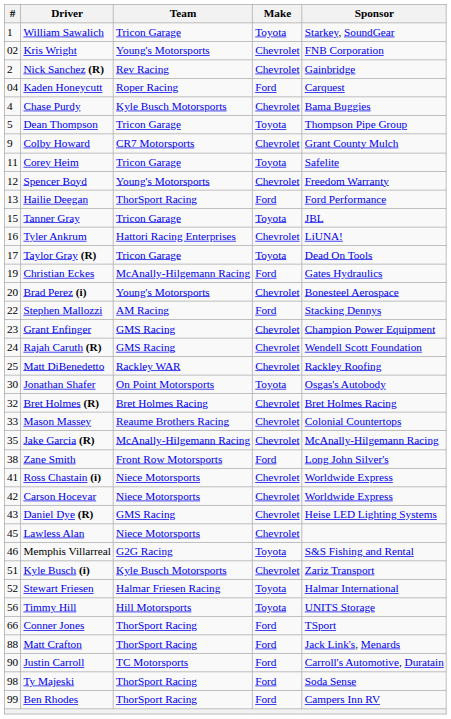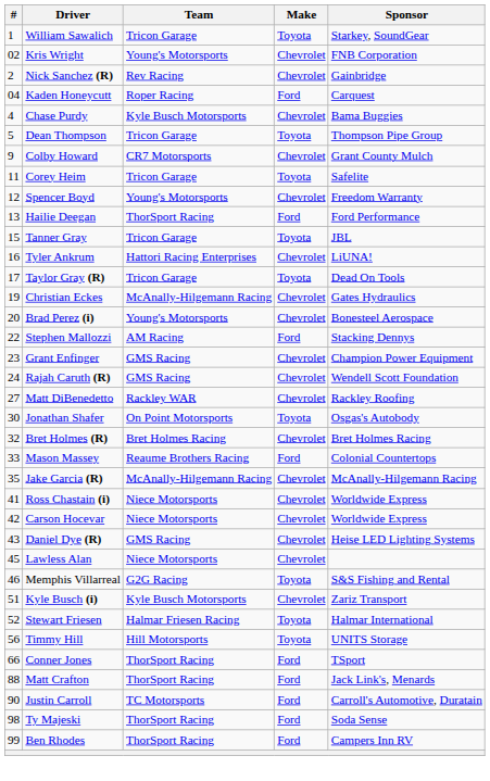 <table class="wikitable" style="font-size: 95%;">
 <tr>
 <th>#</th>
 <th>Driver</th>
 <th>Team</th>
 <th>Make</th>
 <th>Sponsor</th>
 </tr>
 <tr>
 <td>1</td>
 <td><a href='#'>William Sawalich</a></td>
 <td><a href='#'>Tricon Garage</a></td>
 <td><a href='#'>Toyota</a></td>
 <td><a href='#'>Starkey</a>, <a href='#'>SoundGear</a></td>
 </tr>
 <tr>
 <td>02</td>
 <td><a href='#'>Kris Wright</a></td>
 <td><a href='#'>Young's Motorsports</a></td>
 <td><a href='#'>Chevrolet</a></td>
 <td><a href='#'>FNB Corporation</a></td>
 </tr>
 <tr>
 <td>2</td>
 <td><a href='#'>Nick Sanchez</a> <strong>(R)</strong></td>
 <td><a href='#'>Rev Racing</a></td>
 <td><a href='#'>Chevrolet</a></td>
 <td><a href='#'>Gainbridge</a></td>
 </tr>
 <tr>
 <td>04</td>
 <td><a href='#'>Kaden Honeycutt</a></td>
 <td><a href='#'>Roper Racing</a></td>
 <td><a href='#'>Ford</a></td>
 <td><a href='#'>Carquest</a></td>
 </tr>
 <tr>
 <td>4</td>
 <td><a href='#'>Chase Purdy</a></td>
 <td><a href='#'>Kyle Busch Motorsports</a></td>
 <td><a href='#'>Chevrolet</a></td>
 <td><a href='#'>Bama Buggies</a></td>
 </tr>
 <tr>
 <td>5</td>
 <td><a href='#'>Dean Thompson</a></td>
 <td><a href='#'>Tricon Garage</a></td>
 <td><a href='#'>Toyota</a></td>
 <td><a href='#'>Thompson Pipe Group</a></td>
 </tr>
 <tr>
 <td>9</td>
 <td><a href='#'>Colby Howard</a></td>
 <td><a href='#'>CR7 Motorsports</a></td>
 <td><a href='#'>Chevrolet</a></td>
 <td><a href='#'>Grant County Mulch</a></td>
 </tr>
 <tr>
 <td>11</td>
 <td><a href='#'>Corey Heim</a></td>
 <td><a href='#'>Tricon Garage</a></td>
 <td><a href='#'>Toyota</a></td>
 <td><a href='#'>Safelite</a></td>
 </tr>
 <tr>
 <td>12</td>
 <td><a href='#'>Spencer Boyd</a></td>
 <td><a href='#'>Young's Motorsports</a></td>
 <td><a href='#'>Chevrolet</a></td>
 <td><a href='#'>Freedom Warranty</a></td>
 </tr>
 <tr>
 <td>13</td>
 <td><a href='#'>Hailie Deegan</a></td>
 <td><a href='#'>ThorSport Racing</a></td>
 <td><a href='#'>Ford</a></td>
 <td><a href='#'>Ford Performance</a></td>
 </tr>
 <tr>
 <td>15</td>
 <td><a href='#'>Tanner Gray</a></td>
 <td><a href='#'>Tricon Garage</a></td>
 <td><a href='#'>Toyota</a></td>
 <td><a href='#'>JBL</a></td>
 </tr>
 <tr>
 <td>16</td>
 <td><a href='#'>Tyler Ankrum</a></td>
 <td><a href='#'>Hattori Racing Enterprises</a></td>
 <td><a href='#'>Chevrolet</a></td>
 <td><a href='#'>LiUNA!</a></td>
 </tr>
 <tr>
 <td>17</td>
 <td><a href='#'>Taylor Gray</a> <strong>(R)</strong></td>
 <td><a href='#'>Tricon Garage</a></td>
 <td><a href='#'>Toyota</a></td>
 <td><a href='#'>Dead On Tools</a></td>
 </tr>
 <tr>
 <td>19</td>
 <td><a href='#'>Christian Eckes</a></td>
 <td><a href='#'>McAnally-Hilgemann Racing</a></td>
-<td><a href='#'>Ford</a></td>
+<td><a href='#'>Chevrolet</a></td>
 <td><a href='#'>Gates Hydraulics</a></td>
 </tr>
 <tr>
 <td>20</td>
 <td><a href='#'>Brad Perez</a> <strong>(i)</strong></td>
 <td><a href='#'>Young's Motorsports</a></td>
 <td><a href='#'>Chevrolet</a></td>
 <td><a href='#'>Bonesteel Aerospace</a></td>
 </tr>
 <tr>
 <td>22</td>
 <td nowrap><a href='#'>Stephen Mallozzi</a></td>
 <td><a href='#'>AM Racing</a></td>
 <td><a href='#'>Ford</a></td>
 <td><a href='#'>Stacking Dennys</a></td>
 </tr>
 <tr>
 <td>23</td>
 <td><a href='#'>Grant Enfinger</a></td>
 <td><a href='#'>GMS Racing</a></td>
 <td><a href='#'>Chevrolet</a></td>
 <td nowrap><a href='#'>Champion Power Equipment</a></td>
 </tr>
 <tr>
 <td>24</td>
 <td><a href='#'>Rajah Caruth</a> <strong>(R)</strong></td>
 <td><a href='#'>GMS Racing</a></td>
 <td><a href='#'>Chevrolet</a></td>
 <td><a href='#'>Wendell Scott Foundation</a></td>
 </tr>
 <tr>
-<td>25</td>
+<td>27</td>
 <td><a href='#'>Matt DiBenedetto</a></td>
 <td><a href='#'>Rackley WAR</a></td>
 <td><a href='#'>Chevrolet</a></td>
 <td><a href='#'>Rackley Roofing</a></td>
 </tr>
 <tr>
 <td>30</td>
 <td><a href='#'>Jonathan Shafer</a></td>
 <td><a href='#'>On Point Motorsports</a></td>
 <td><a href='#'>Toyota</a></td>
 <td><a href='#'>Osgas's Autobody</a></td>
 </tr>
 <tr>
 <td>32</td>
 <td><a href='#'>Bret Holmes</a> <strong>(R)</strong></td>
 <td><a href='#'>Bret Holmes Racing</a></td>
 <td><a href='#'>Chevrolet</a></td>
 <td><a href='#'>Bret Holmes Racing</a></td>
 </tr>
 <tr>
 <td>33</td>
 <td><a href='#'>Mason Massey</a></td>
 <td><a href='#'>Reaume Brothers Racing</a></td>
-<td><a href='#'>Chevrolet</a></td>
+<td><a href='#'>Ford</a></td>
 <td><a href='#'>Colonial Countertops</a></td>
 </tr>
 <tr>
 <td>35</td>
 <td><a href='#'>Jake Garcia</a> <strong>(R)</strong></td>
 <td nowrap=""><a href='#'>McAnally-Hilgemann Racing</a></td>
 <td><a href='#'>Chevrolet</a></td>
 <td><a href='#'>McAnally-Hilgemann Racing</a></td>
-</tr>
-<tr>
-<td>38</td>
-<td><a href='#'>Zane Smith</a></td>
-<td><a href='#'>Front Row Motorsports</a></td>
-<td><a href='#'>Ford</a></td>
-<td><a href='#'>Long John Silver's</a></td>
 </tr>
 <tr>
 <td>41</td>
 <td><a href='#'>Ross Chastain</a> <strong>(i)</strong></td>
 <td><a href='#'>Niece Motorsports</a></td>
 <td><a href='#'>Chevrolet</a></td>
 <td><a href='#'>Worldwide Express</a></td>
 </tr>
 <tr>
 <td>42</td>
 <td><a href='#'>Carson Hocevar</a></td>
 <td><a href='#'>Niece Motorsports</a></td>
 <td><a href='#'>Chevrolet</a></td>
 <td><a href='#'>Worldwide Express</a></td>
 </tr>
 <tr>
 <td>43</td>
 <td><a href='#'>Daniel Dye</a> <strong>(R)</strong></td>
 <td><a href='#'>GMS Racing</a></td>
 <td><a href='#'>Chevrolet</a></td>
 <td><a href='#'>Heise LED Lighting Systems</a></td>
 </tr>
 <tr>
 <td>45</td>
 <td><a href='#'>Lawless Alan</a></td>
 <td><a href='#'>Niece Motorsports</a></td>
 <td><a href='#'>Chevrolet</a></td>
 <td></td>
 </tr>
 <tr>
 <td>46</td>
 <td>Memphis Villarreal</td>
 <td><a href='#'>G2G Racing</a></td>
 <td><a href='#'>Toyota</a></td>
 <td><a href='#'>S&S Fishing and Rental</a></td>
 </tr>
 <tr>
 <td>51</td>
 <td><a href='#'>Kyle Busch</a> <strong>(i)</strong></td>
 <td><a href='#'>Kyle Busch Motorsports</a></td>
 <td><a href='#'>Chevrolet</a></td>
 <td><a href='#'>Zariz Transport</a></td>
 </tr>
 <tr>
 <td>52</td>
 <td><a href='#'>Stewart Friesen</a></td>
 <td><a href='#'>Halmar Friesen Racing</a></td>
 <td><a href='#'>Toyota</a></td>
 <td><a href='#'>Halmar International</a></td>
 </tr>
 <tr>
 <td>56</td>
 <td><a href='#'>Timmy Hill</a></td>
 <td><a href='#'>Hill Motorsports</a></td>
 <td><a href='#'>Toyota</a></td>
 <td><a href='#'>UNITS Storage</a></td>
 </tr>
 <tr>
 <td>66</td>
 <td><a href='#'>Conner Jones</a></td>
 <td><a href='#'>ThorSport Racing</a></td>
 <td><a href='#'>Ford</a></td>
 <td><a href='#'>TSport</a></td>
 </tr>
 <tr>
 <td>88</td>
 <td><a href='#'>Matt Crafton</a></td>
 <td><a href='#'>ThorSport Racing</a></td>
 <td><a href='#'>Ford</a></td>
 <td><a href='#'>Jack Link's</a>, <a href='#'>Menards</a></td>
 </tr>
 <tr>
 <td>90</td>
 <td><a href='#'>Justin Carroll</a></td>
 <td><a href='#'>TC Motorsports</a></td>
 <td><a href='#'>Ford</a></td>
 <td><a href='#'>Carroll's Automotive</a>, <a href='#'>Duratain</a></td>
 </tr>
 <tr>
 <td>98</td>
 <td><a href='#'>Ty Majeski</a></td>
 <td><a href='#'>ThorSport Racing</a></td>
 <td><a href='#'>Ford</a></td>
 <td><a href='#'>Soda Sense</a></td>
 </tr>
 <tr>
 <td>99</td>
 <td><a href='#'>Ben Rhodes</a></td>
 <td><a href='#'>ThorSport Racing</a></td>
 <td><a href='#'>Ford</a></td>
 <td><a href='#'>Campers Inn RV</a></td>
 </tr>
 <tr>
 <th colspan="5"></th>
 </tr>
 </table>
